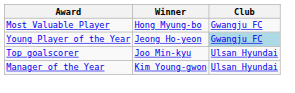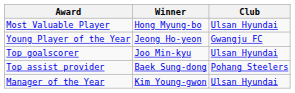 <table class="wikitable">
 <tr>
 <th>Award</th>
 <th>Winner</th>
 <th>Club</th>
 </tr>
 <tr>
 <td><a href='#'>Most Valuable Player</a></td>
 <td> <a href='#'>Hong Myung-bo</a></td>
-<td><a href='#'>Gwangju FC</a></td>
+<td><a href='#'>Ulsan Hyundai</a></td>
 </tr>
 <tr>
 <td><a href='#'>Young Player of the Year</a></td>
 <td> <a href='#'>Jeong Ho-yeon</a></td>
-<td style="background: lightblue;"><a href='#'>Gwangju FC</a></td>
+<td><a href='#'>Gwangju FC</a></td>
 </tr>
 <tr>
 <td><a href='#'>Top goalscorer</a></td>
 <td> <a href='#'>Joo Min-kyu</a></td>
 <td><a href='#'>Ulsan Hyundai</a></td>
 </tr>
 <tr>
+<td><a href='#'>Top assist provider</a></td>
+<td> <a href='#'>Baek Sung-dong</a></td>
+<td><a href='#'>Pohang Steelers</a></td>
+</tr>
+<tr>
 <td><a href='#'>Manager of the Year</a></td>
 <td> <a href='#'>Kim Young-gwon</a></td>
 <td><a href='#'>Ulsan Hyundai</a></td>
 </tr>
 </table>
